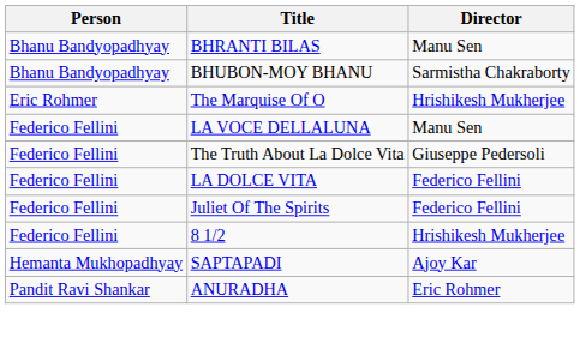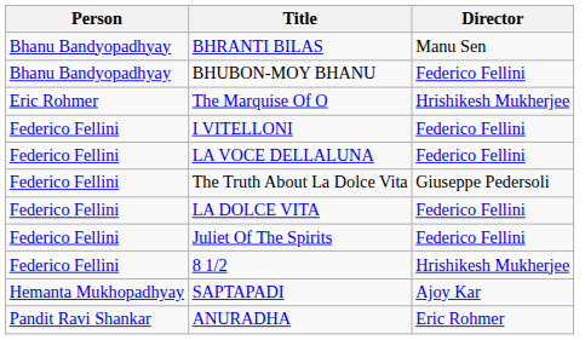 <table class="wikitable">
 <tr>
 <th>Person</th>
 <th>Title</th>
 <th>Director</th>
 </tr>
 <tr>
 <td><a href='#'>Bhanu Bandyopadhyay</a></td>
 <td><a href='#'>BHRANTI BILAS</a></td>
 <td>Manu Sen</td>
 </tr>
 <tr>
 <td><a href='#'>Bhanu Bandyopadhyay</a></td>
 <td>BHUBON-MOY BHANU</td>
-<td>Sarmistha Chakraborty</td>
+<td><a href='#'>Federico Fellini</a></td>
 </tr>
 <tr>
 <td><a href='#'>Eric Rohmer</a></td>
 <td><a href='#'>The Marquise Of O</a></td>
 <td><a href='#'>Hrishikesh Mukherjee</a></td>
 </tr>
 <tr>
 <td><a href='#'>Federico Fellini</a></td>
+<td><a href='#'>I VITELLONI</a></td>
+<td><a href='#'>Federico Fellini</a></td>
+</tr>
+<tr>
+<td><a href='#'>Federico Fellini</a></td>
 <td><a href='#'>LA VOCE DELLALUNA</a></td>
-<td>Manu Sen</td>
+<td><a href='#'>Federico Fellini</a></td>
 </tr>
 <tr>
 <td><a href='#'>Federico Fellini</a></td>
 <td>The Truth About La Dolce Vita</td>
 <td>Giuseppe Pedersoli</td>
 </tr>
 <tr>
 <td><a href='#'>Federico Fellini</a></td>
 <td><a href='#'>LA DOLCE VITA</a></td>
 <td><a href='#'>Federico Fellini</a></td>
 </tr>
 <tr>
 <td><a href='#'>Federico Fellini</a></td>
 <td><a href='#'>Juliet Of The Spirits</a></td>
 <td><a href='#'>Federico Fellini</a></td>
 </tr>
 <tr>
 <td><a href='#'>Federico Fellini</a></td>
 <td><a href='#'>8 1/2</a></td>
 <td><a href='#'>Hrishikesh Mukherjee</a></td>
 </tr>
 <tr>
 <td><a href='#'>Hemanta Mukhopadhyay</a></td>
 <td><a href='#'>SAPTAPADI</a></td>
 <td><a href='#'>Ajoy Kar</a></td>
 </tr>
 <tr>
 <td><a href='#'>Pandit Ravi Shankar</a></td>
 <td><a href='#'>ANURADHA</a></td>
 <td><a href='#'>Eric Rohmer</a></td>
 </tr>
 </table>
